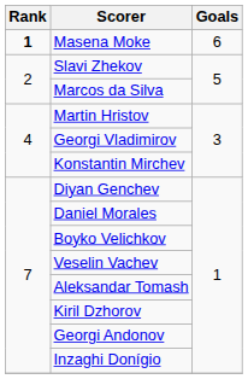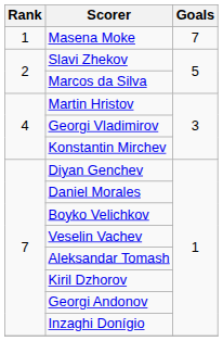 <table class="wikitable" style="text-align:center">
 <tr>
 <th>Rank</th>
 <th>Scorer</th>
 <th>Goals</th>
 </tr>
 <tr>
-<td rowspan="1"><strong>1</strong></td>
+<td rowspan="1">1</td>
 <td align=left> <a href='#'>Masena Moke</a></td>
-<td rowspan="1">6</td>
+<td rowspan="1">7</td>
 </tr>
 <tr>
 <td rowspan="2">2</td>
 <td align=left> <a href='#'>Slavi Zhekov</a></td>
 <td rowspan="2">5</td>
 </tr>
 <tr>
 <td align=left> <a href='#'>Marcos da Silva</a></td>
 </tr>
 <tr>
 <td rowspan="3">4</td>
 <td align=left> <a href='#'>Martin Hristov</a></td>
 <td rowspan="3">3</td>
 </tr>
 <tr>
 <td align=left> <a href='#'>Georgi Vladimirov</a></td>
 </tr>
 <tr>
 <td align=left> <a href='#'>Konstantin Mirchev</a></td>
 </tr>
 <tr>
 <td rowspan="8">7</td>
 <td align=left> <a href='#'>Diyan Genchev</a></td>
 <td rowspan="8">1</td>
 </tr>
 <tr>
 <td align=left> <a href='#'>Daniel Morales</a></td>
 </tr>
 <tr>
 <td align=left> <a href='#'>Boyko Velichkov</a></td>
 </tr>
 <tr>
 <td align=left> <a href='#'>Veselin Vachev</a></td>
 </tr>
 <tr>
 <td align=left> <a href='#'>Aleksandar Tomash</a></td>
 </tr>
 <tr>
 <td align=left> <a href='#'>Kiril Dzhorov</a></td>
 </tr>
 <tr>
 <td align=left> <a href='#'>Georgi Andonov</a></td>
 </tr>
 <tr>
 <td align=left> <a href='#'>Inzaghi Donígio</a></td>
 </tr>
 <tr>
 </tr>
 </table>
